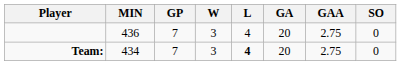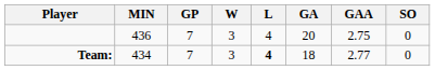 <table class="wikitable sortable" width="60%">
 <tr>
 <th bgcolor="#DDDDFF" width="10%">Player</th>
 <th width="3%" bgcolor="#DDDDFF" title="Minutes played">MIN</th>
 <th width="3%" bgcolor="#DDDDFF" title="Games played in">GP</th>
 <th width="3%" bgcolor="#DDDDFF" title="Wins">W</th>
 <th width="3%" bgcolor="#DDDDFF"title="Losses">L</th>
 <th width="3%" bgcolor="#DDDDFF" title="Goals against">GA</th>
 <th width="3%" bgcolor="#DDDDFF" title="Goals against average">GAA</th>
 <th width="3%" bgcolor="#DDDDFF" title="Shut-outs">SO</th>
 </tr>
 <tr align="center">
 <td align="right"></td>
 <td>436</td>
 <td>7</td>
 <td>3</td>
 <td>4</td>
 <td>20</td>
 <td>2.75</td>
 <td>0</td>
 </tr>
 <tr align="center">
 <td align="right"><strong>Team:</strong></td>
 <td>434</td>
 <td>7</td>
 <td>3</td>
 <td><strong>4</strong></td>
-<td>20</td>
-<td>2.75</td>
+<td>18</td>
+<td>2.77</td>
 <td>0</td>
 </tr>
 </table>
